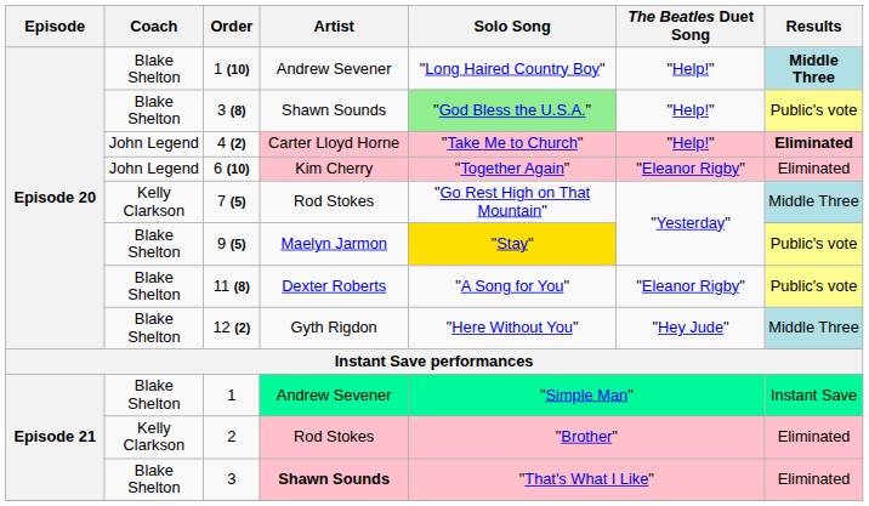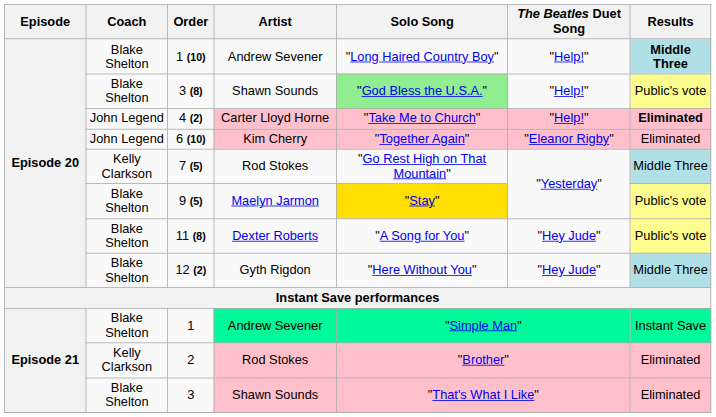 <table class="wikitable" style="text-align:center; width:100%;">
 <tr>
 <th style="width:10%;">Episode</th>
 <th style="width:10%;">Coach</th>
 <th style="width:05%;">Order</th>
 <th style="width:15%;">Artist</th>
 <th style="width:21%;">Solo Song</th>
 <th style="width:15%;"><em>The Beatles</em> Duet Song</th>
 <th style="width:09%;">Results</th>
 </tr>
 <tr>
 <th rowspan="8" scope="row">Episode 20<br><small></small></th>
 <td>Blake Shelton</td>
 <td>1 <small><strong>(10)</strong></small></td>
 <td>Andrew Sevener</td>
 <td>"<a href='#'>Long Haired Country Boy</a>"</td>
 <td>"<a href='#'>Help!</a>"</td>
 <td style="background:#b0e0e6;"><strong>Middle Three</strong></td>
 </tr>
 <tr>
 <td>Blake Shelton</td>
 <td>3 <small><strong>(8)</strong></small></td>
 <td>Shawn Sounds</td>
 <td style="background: lightgreen;">"<a href='#'>God Bless the U.S.A.</a>"</td>
 <td>"<a href='#'>Help!</a>"</td>
 <td style="background:#fdfc8f;">Public's vote</td>
 </tr>
 <tr>
 <td>John Legend</td>
 <td>4 <small><strong>(2)</strong></small></td>
 <td style="background:pink;">Carter Lloyd Horne</td>
 <td style="background:pink;">"<a href='#'>Take Me to Church</a>"</td>
 <td style="background:pink;">"<a href='#'>Help!</a>"</td>
 <td style="background:pink;"><strong>Eliminated</strong></td>
 </tr>
 <tr>
 <td>John Legend</td>
 <td>6 <small><strong>(10)</strong></small></td>
 <td style="background:pink;">Kim Cherry</td>
 <td style="background:pink;">"<a href='#'>Together Again</a>"</td>
 <td style="background:pink;">"<a href='#'>Eleanor Rigby</a>"</td>
 <td style="background:pink;">Eliminated</td>
 </tr>
 <tr>
 <td>Kelly Clarkson</td>
 <td>7 <small><strong>(5)</strong></small></td>
 <td>Rod Stokes</td>
 <td>"<a href='#'>Go Rest High on That Mountain</a>"</td>
 <td rowspan="2">"<a href='#'>Yesterday</a>"</td>
 <td style="background:#b0e0e6;">Middle Three</td>
 </tr>
 <tr>
 <td>Blake Shelton</td>
 <td>9 <small><strong>(5)</strong></small></td>
 <td><a href='#'>Maelyn Jarmon</a></td>
 <td style="background:#fedf00;">"<a href='#'>Stay</a>"</td>
 <td style="background:#fdfc8f;">Public's vote</td>
 </tr>
 <tr>
 <td>Blake Shelton</td>
 <td>11 <small><strong>(8)</strong></small></td>
 <td><a href='#'>Dexter Roberts</a></td>
 <td>"<a href='#'>A Song for You</a>"</td>
-<td>"<a href='#'>Eleanor Rigby</a>"</td>
+<td>"<a href='#'>Hey Jude</a>"</td>
 <td style="background:#fdfc8f;">Public's vote</td>
 </tr>
 <tr>
 <td>Blake Shelton</td>
 <td>12 <small><strong>(2)</strong></small></td>
 <td>Gyth Rigdon</td>
 <td>"<a href='#'>Here Without You</a>"</td>
 <td>"<a href='#'>Hey Jude</a>"</td>
 <td style="background:#b0e0e6;">Middle Three</td>
 </tr>
 <tr>
 <th colspan="7">Instant Save performances</th>
 </tr>
 <tr>
 <th rowspan=3 scope="row">Episode 21<br><small></small></th>
 <td>Blake Shelton</td>
 <td>1</td>
 <td style="background:#00fa9a;">Andrew Sevener</td>
 <td style="background:#00fa9a;" colspan="2">"<a href='#'>Simple Man</a>"</td>
 <td style="background:#00fa9a;">Instant Save</td>
 </tr>
 <tr>
 <td>Kelly Clarkson</td>
 <td>2</td>
 <td style="background:pink;">Rod Stokes</td>
 <td style="background:pink;" colspan="2">"<a href='#'>Brother</a>"</td>
 <td style="background:pink;">Eliminated</td>
 </tr>
 <tr>
 <td>Blake Shelton</td>
 <td>3</td>
-<td style="background:pink;"><strong>Shawn Sounds</strong></td>
+<td style="background:pink;">Shawn Sounds</td>
 <td style="background:pink;" colspan="2">"<a href='#'>That's What I Like</a>"</td>
 <td style="background:pink;">Eliminated</td>
 </tr>
 <tr>
 </tr>
 </table>
